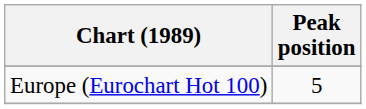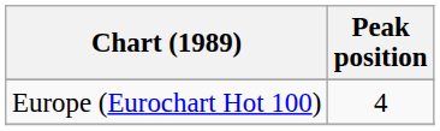 <table class="wikitable sortable">
 <tr>
 <th>Chart (1989)</th>
 <th>Peak<br>position</th>
 </tr>
 <tr>
 </tr>
 <tr>
 </tr>
 <tr>
 </tr>
 <tr>
 <td>Europe (<a href='#'>Eurochart Hot 100</a>)</td>
-<td align="center">5</td>
+<td align="center">4</td>
 </tr>
 <tr>
 </tr>
 <tr>
 </tr>
 <tr>
 </tr>
 <tr>
 </tr>
 <tr>
 </tr>
 <tr>
 </tr>
 <tr>
 </tr>
 </table>
